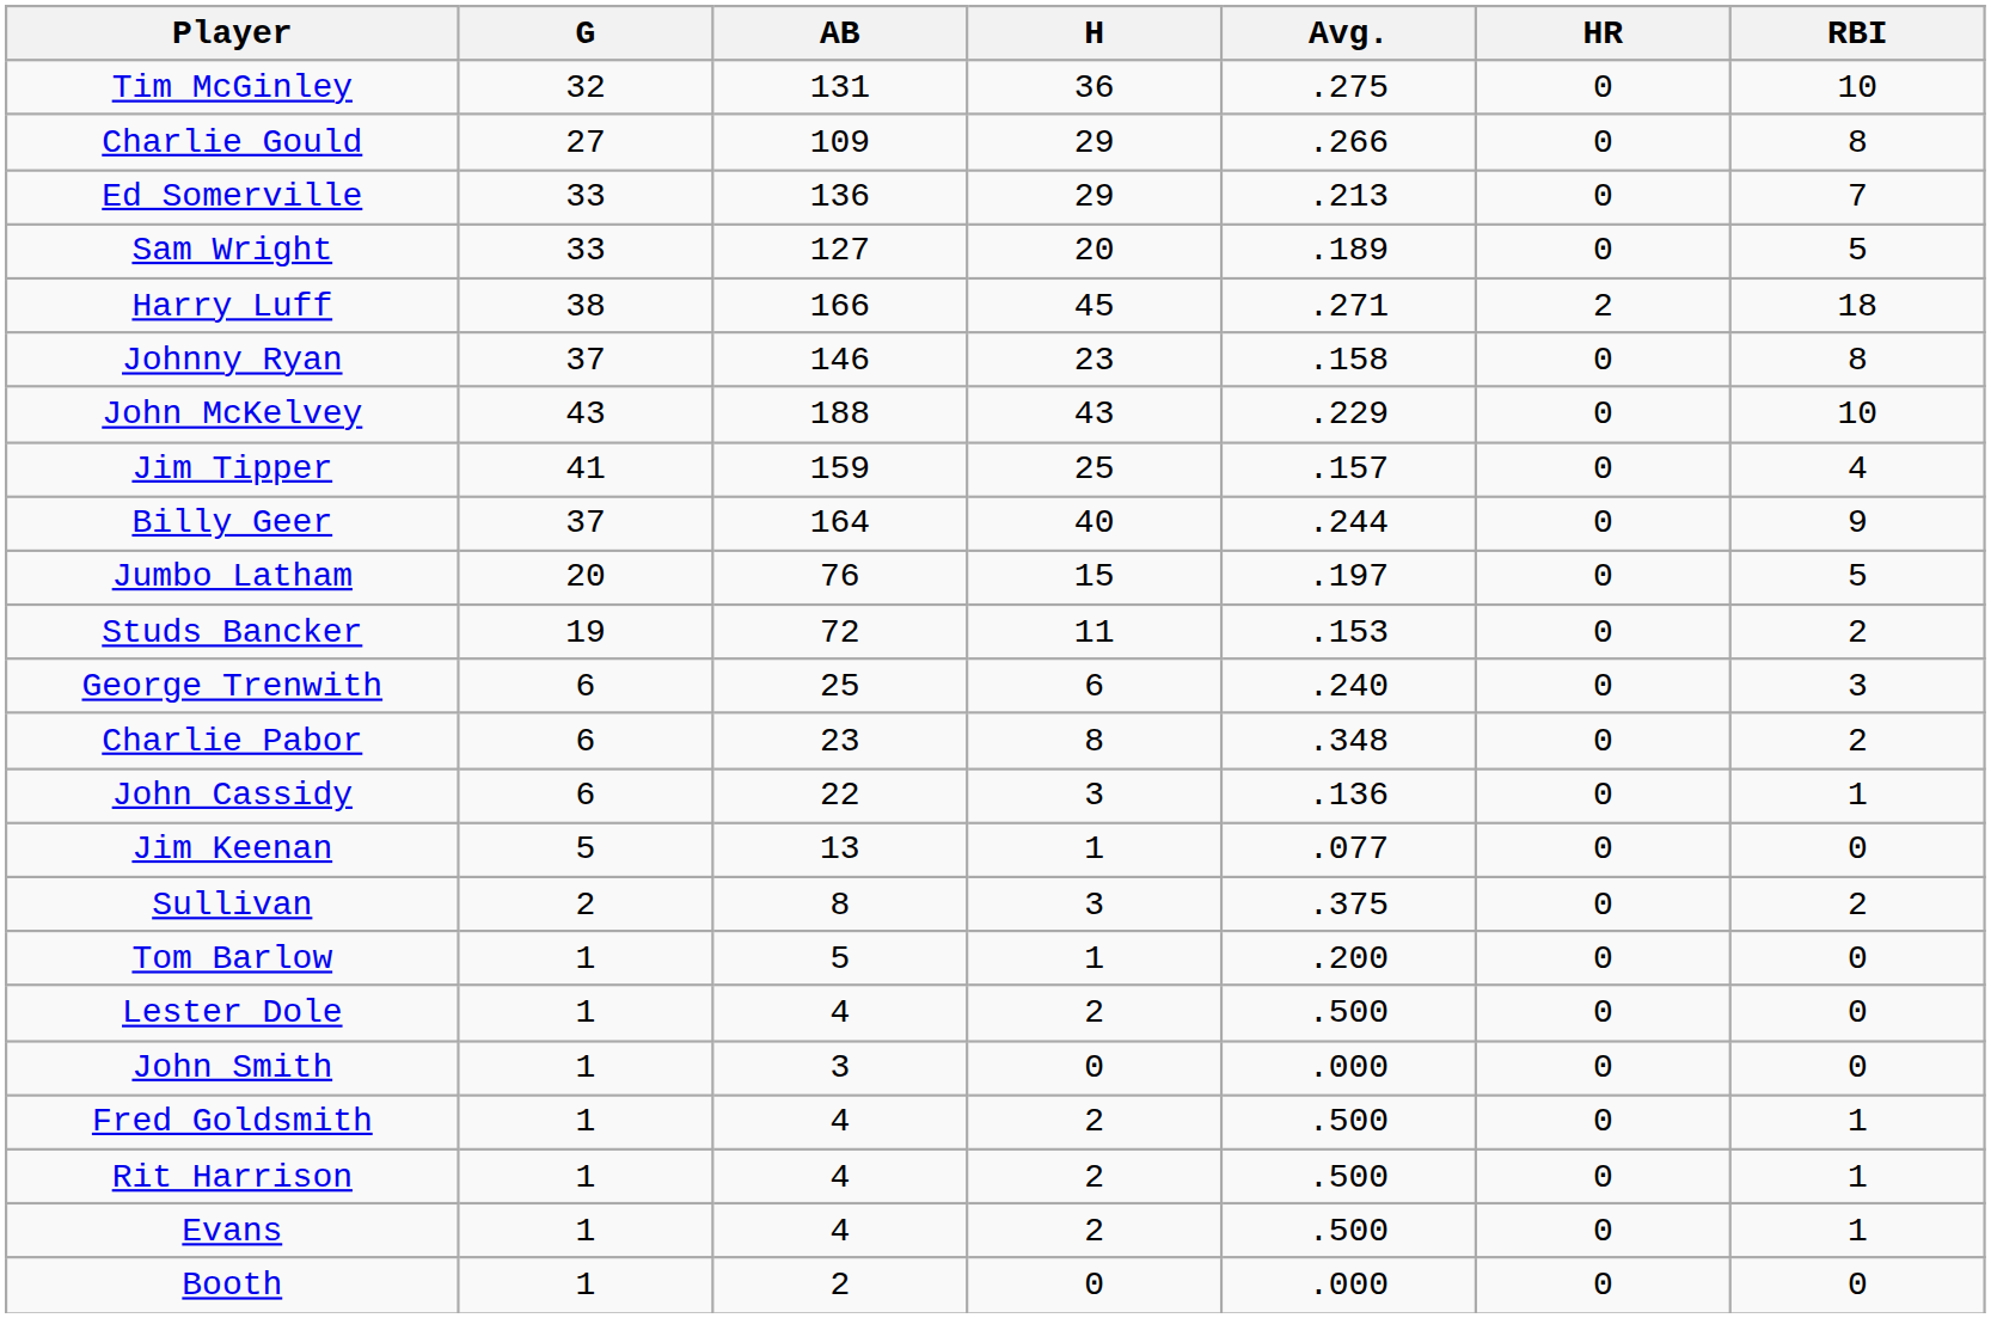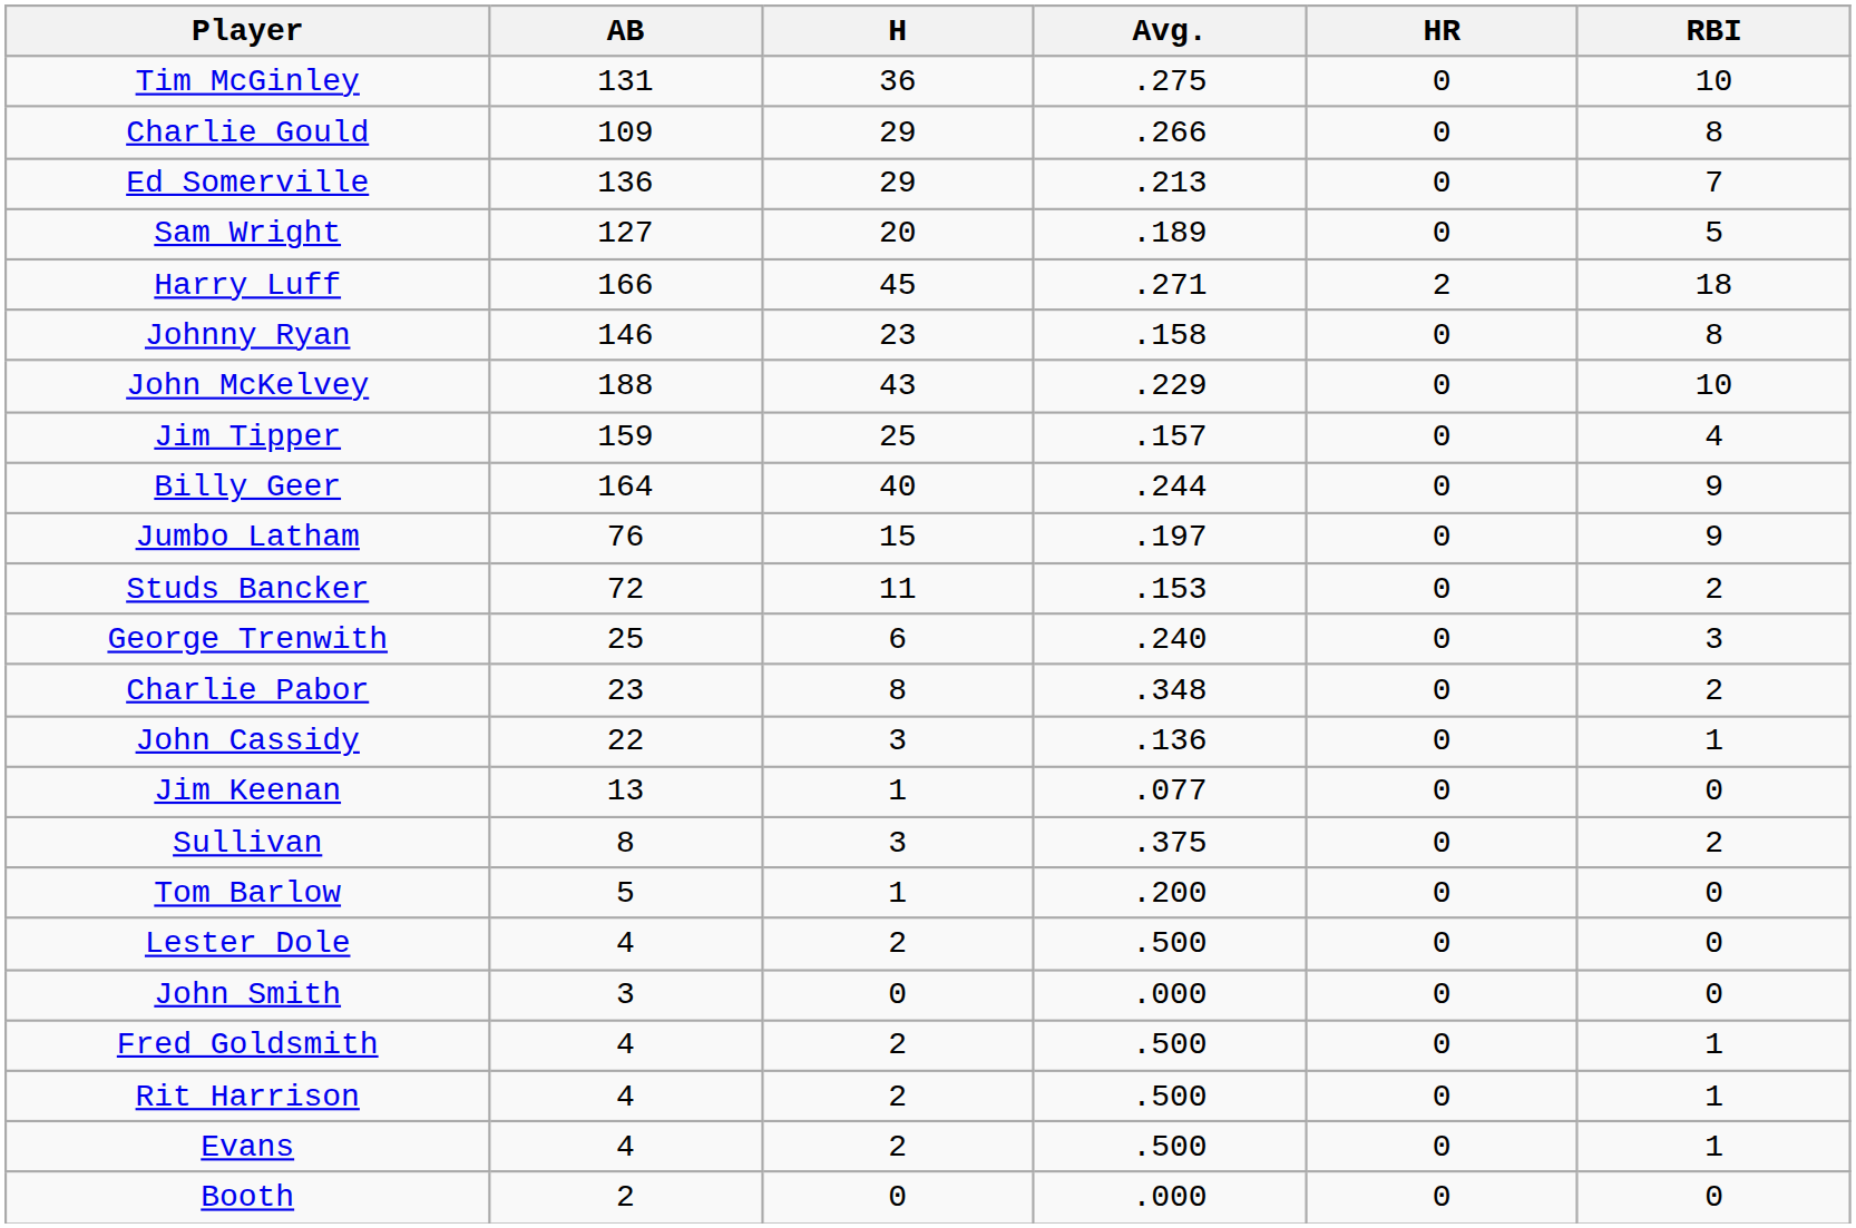 <table class="wikitable sortable">
 <tr>
 <th bgcolor="#DDDDFF" width="16%">Player</th>
-<th bgcolor="#DDDDFF" width="9%">G</th>
 <th bgcolor="#DDDDFF" width="9%">AB</th>
 <th bgcolor="#DDDDFF" width="9%">H</th>
 <th bgcolor="#DDDDFF" width="9%">Avg.</th>
 <th bgcolor="#DDDDFF" width="9%">HR</th>
 <th bgcolor="#DDDDFF" width="9%">RBI</th>
 </tr>
 <tr align=center>
 <td><a href='#'>Tim McGinley</a></td>
-<td>32</td>
 <td>131</td>
 <td>36</td>
 <td>.275</td>
 <td>0</td>
 <td>10</td>
 </tr>
 <tr align=center>
 <td><a href='#'>Charlie Gould</a></td>
-<td>27</td>
 <td>109</td>
 <td>29</td>
 <td>.266</td>
 <td>0</td>
 <td>8</td>
 </tr>
 <tr align=center>
 <td><a href='#'>Ed Somerville</a></td>
-<td>33</td>
 <td>136</td>
 <td>29</td>
 <td>.213</td>
 <td>0</td>
 <td>7</td>
 </tr>
 <tr align=center>
 <td><a href='#'>Sam Wright</a></td>
-<td>33</td>
 <td>127</td>
 <td>20</td>
 <td>.189</td>
 <td>0</td>
 <td>5</td>
 </tr>
 <tr align=center>
 <td><a href='#'>Harry Luff</a></td>
-<td>38</td>
 <td>166</td>
 <td>45</td>
 <td>.271</td>
 <td>2</td>
 <td>18</td>
 </tr>
 <tr align=center>
 <td><a href='#'>Johnny Ryan</a></td>
-<td>37</td>
 <td>146</td>
 <td>23</td>
 <td>.158</td>
 <td>0</td>
 <td>8</td>
 </tr>
 <tr align=center>
 <td><a href='#'>John McKelvey</a></td>
-<td>43</td>
 <td>188</td>
 <td>43</td>
 <td>.229</td>
 <td>0</td>
 <td>10</td>
 </tr>
 <tr align=center>
 <td><a href='#'>Jim Tipper</a></td>
-<td>41</td>
 <td>159</td>
 <td>25</td>
 <td>.157</td>
 <td>0</td>
 <td>4</td>
 </tr>
 <tr align=center>
 <td><a href='#'>Billy Geer</a></td>
-<td>37</td>
 <td>164</td>
 <td>40</td>
 <td>.244</td>
 <td>0</td>
 <td>9</td>
 </tr>
 <tr align=center>
 <td><a href='#'>Jumbo Latham</a></td>
-<td>20</td>
 <td>76</td>
 <td>15</td>
 <td>.197</td>
 <td>0</td>
-<td>5</td>
+<td>9</td>
 </tr>
 <tr align=center>
 <td><a href='#'>Studs Bancker</a></td>
-<td>19</td>
 <td>72</td>
 <td>11</td>
 <td>.153</td>
 <td>0</td>
 <td>2</td>
 </tr>
 <tr align=center>
 <td><a href='#'>George Trenwith</a></td>
-<td>6</td>
 <td>25</td>
 <td>6</td>
 <td>.240</td>
 <td>0</td>
 <td>3</td>
 </tr>
 <tr align=center>
 <td><a href='#'>Charlie Pabor</a></td>
-<td>6</td>
 <td>23</td>
 <td>8</td>
 <td>.348</td>
 <td>0</td>
 <td>2</td>
 </tr>
 <tr align=center>
 <td><a href='#'>John Cassidy</a></td>
-<td>6</td>
 <td>22</td>
 <td>3</td>
 <td>.136</td>
 <td>0</td>
 <td>1</td>
 </tr>
 <tr align=center>
 <td><a href='#'>Jim Keenan</a></td>
-<td>5</td>
 <td>13</td>
 <td>1</td>
 <td>.077</td>
 <td>0</td>
 <td>0</td>
 </tr>
 <tr align=center>
 <td><a href='#'>Sullivan</a></td>
-<td>2</td>
 <td>8</td>
 <td>3</td>
 <td>.375</td>
 <td>0</td>
 <td>2</td>
 </tr>
 <tr align=center>
 <td><a href='#'>Tom Barlow</a></td>
-<td>1</td>
 <td>5</td>
 <td>1</td>
 <td>.200</td>
 <td>0</td>
 <td>0</td>
 </tr>
 <tr align=center>
 <td><a href='#'>Lester Dole</a></td>
-<td>1</td>
 <td>4</td>
 <td>2</td>
 <td>.500</td>
 <td>0</td>
 <td>0</td>
 </tr>
 <tr align=center>
 <td><a href='#'>John Smith</a></td>
-<td>1</td>
 <td>3</td>
 <td>0</td>
 <td>.000</td>
 <td>0</td>
 <td>0</td>
 </tr>
 <tr align=center>
 <td><a href='#'>Fred Goldsmith</a></td>
-<td>1</td>
 <td>4</td>
 <td>2</td>
 <td>.500</td>
 <td>0</td>
 <td>1</td>
 </tr>
 <tr align=center>
 <td><a href='#'>Rit Harrison</a></td>
-<td>1</td>
 <td>4</td>
 <td>2</td>
 <td>.500</td>
 <td>0</td>
 <td>1</td>
 </tr>
 <tr align=center>
 <td><a href='#'>Evans</a></td>
-<td>1</td>
 <td>4</td>
 <td>2</td>
 <td>.500</td>
 <td>0</td>
 <td>1</td>
 </tr>
 <tr align=center>
 <td><a href='#'>Booth</a></td>
-<td>1</td>
 <td>2</td>
 <td>0</td>
 <td>.000</td>
 <td>0</td>
 <td>0</td>
 </tr>
 </table>
